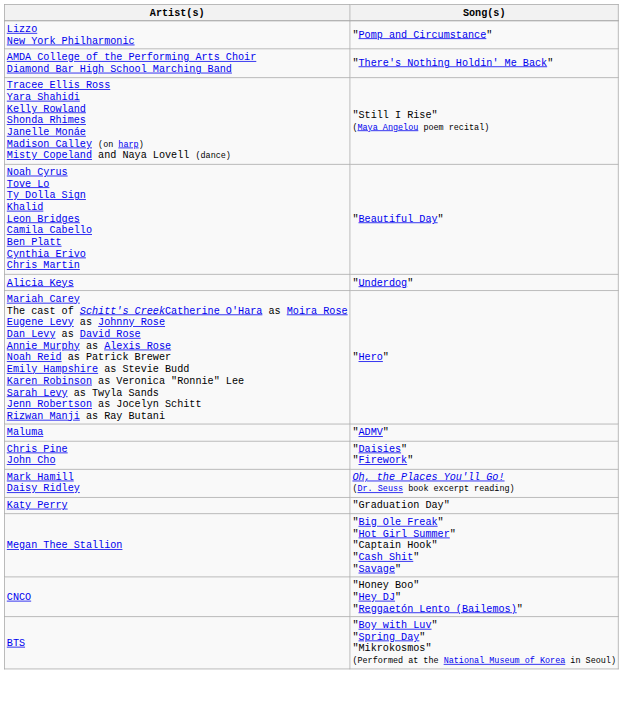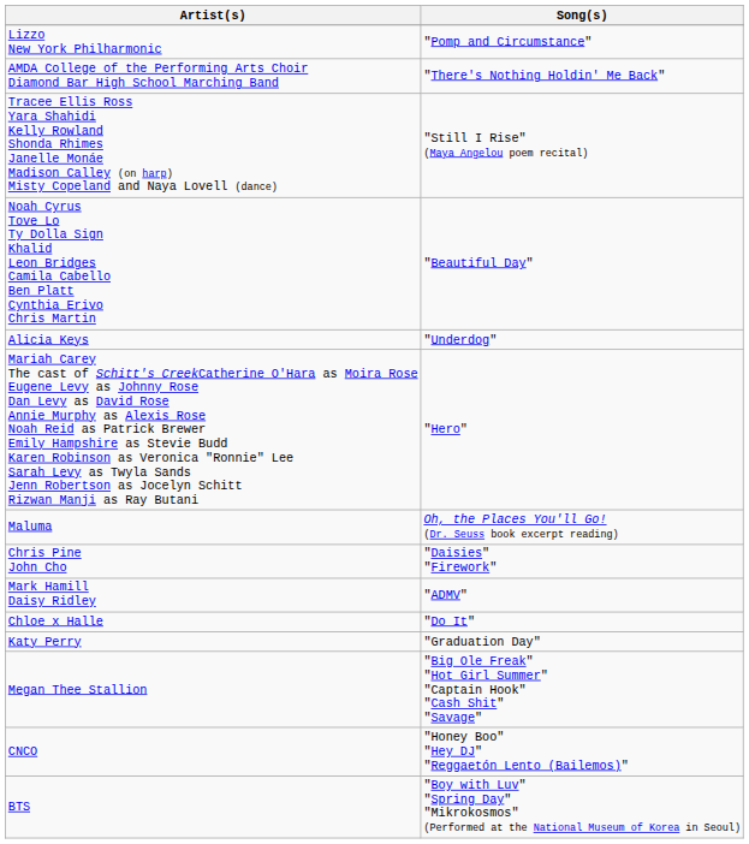 <table class="wikitable plainrowheaders">
 <tr>
 <th scope="col">Artist(s)</th>
 <th scope="col">Song(s)</th>
 </tr>
 <tr>
 </tr>
 <tr>
 <td><a href='#'>Lizzo</a><br><a href='#'>New York Philharmonic</a></td>
 <td>"<a href='#'>Pomp and Circumstance</a>"</td>
 </tr>
 <tr>
 <td><a href='#'>AMDA College of the Performing Arts Choir</a><br><a href='#'>Diamond Bar High School Marching Band</a></td>
 <td>"<a href='#'>There's Nothing Holdin' Me Back</a>"</td>
 </tr>
 <tr>
 <td><a href='#'>Tracee Ellis Ross</a><br><a href='#'>Yara Shahidi</a><br><a href='#'>Kelly Rowland</a><br><a href='#'>Shonda Rhimes</a><br><a href='#'>Janelle Monáe</a><br><a href='#'>Madison Calley</a> <small>(on <a href='#'>harp</a>)</small><br><a href='#'>Misty Copeland</a> and Naya Lovell <small>(dance)</small></td>
 <td>"Still I Rise"<br><small>(<a href='#'>Maya Angelou</a> poem recital)</small></td>
 </tr>
 <tr>
 <td><a href='#'>Noah Cyrus</a><br><a href='#'>Tove Lo</a><br><a href='#'>Ty Dolla Sign</a><br><a href='#'>Khalid</a><br><a href='#'>Leon Bridges</a><br><a href='#'>Camila Cabello</a><br><a href='#'>Ben Platt</a><br><a href='#'>Cynthia Erivo</a><br><a href='#'>Chris Martin</a></td>
 <td>"<a href='#'>Beautiful Day</a>"</td>
 </tr>
 <tr>
 <td><a href='#'>Alicia Keys</a></td>
 <td>"<a href='#'>Underdog</a>"</td>
 </tr>
 <tr>
 <td><a href='#'>Mariah Carey</a><br>The cast of <em><a href='#'>Schitt's Creek</a></em><a href='#'>Catherine O'Hara</a> as <a href='#'>Moira Rose</a><br><a href='#'>Eugene Levy</a> as <a href='#'>Johnny Rose</a><br><a href='#'>Dan Levy</a> as <a href='#'>David Rose</a><br><a href='#'>Annie Murphy</a> as <a href='#'>Alexis Rose</a><br><a href='#'>Noah Reid</a> as Patrick Brewer<br><a href='#'>Emily Hampshire</a> as Stevie Budd<br><a href='#'>Karen Robinson</a> as Veronica "Ronnie" Lee<br><a href='#'>Sarah Levy</a> as Twyla Sands<br><a href='#'>Jenn Robertson</a> as Jocelyn Schitt<br><a href='#'>Rizwan Manji</a> as Ray Butani</td>
 <td>"<a href='#'>Hero</a>"</td>
 </tr>
 <tr>
 <td><a href='#'>Maluma</a></td>
-<td>"<a href='#'>ADMV</a>"</td>
+<td><em><a href='#'>Oh, the Places You'll Go!</a></em><br><small>(<a href='#'>Dr. Seuss</a> book excerpt reading)</small></td>
 </tr>
 <tr>
 <td><a href='#'>Chris Pine</a><br><a href='#'>John Cho</a></td>
 <td>"<a href='#'>Daisies</a>"<br>"<a href='#'>Firework</a>"</td>
 </tr>
 <tr>
 <td><a href='#'>Mark Hamill</a><br><a href='#'>Daisy Ridley</a></td>
-<td><em><a href='#'>Oh, the Places You'll Go!</a></em><br><small>(<a href='#'>Dr. Seuss</a> book excerpt reading)</small></td>
+<td>"<a href='#'>ADMV</a>"</td>
+</tr>
+<tr>
+<td><a href='#'>Chloe x Halle</a></td>
+<td>"<a href='#'>Do It</a>"</td>
 </tr>
 <tr>
 <td><a href='#'>Katy Perry</a></td>
 <td>"Graduation Day"</td>
 </tr>
 <tr>
 <td><a href='#'>Megan Thee Stallion</a></td>
 <td>"<a href='#'>Big Ole Freak</a>"<br>"<a href='#'>Hot Girl Summer</a>"<br>"Captain Hook"<br>"<a href='#'>Cash Shit</a>"<br>"<a href='#'>Savage</a>"</td>
 </tr>
 <tr>
 <td><a href='#'>CNCO</a></td>
 <td>"Honey Boo"<br>"<a href='#'>Hey DJ</a>"<br>"<a href='#'>Reggaetón Lento (Bailemos)</a>"</td>
 </tr>
 <tr>
 <td><a href='#'>BTS</a></td>
 <td>"<a href='#'>Boy with Luv</a>"<br>"<a href='#'>Spring Day</a>"<br>"Mikrokosmos"<br><small>(Performed at the <a href='#'>National Museum of Korea</a> in Seoul)</small></td>
 </tr>
 </table>
